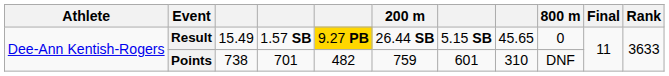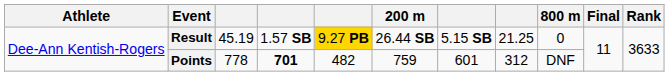 <table class="wikitable" style="font-size:90%">
 <tr>
 <th>Athlete</th>
 <th>Event</th>
 <th></th>
 <th></th>
 <th></th>
 <th>200 m</th>
 <th></th>
 <th></th>
 <th>800 m</th>
 <th>Final</th>
 <th>Rank</th>
 </tr>
 <tr align=center>
 <td rowspan=2 align=left><a href='#'>Dee-Ann Kentish-Rogers</a></td>
 <th style="font-size:95%">Result</th>
-<td>15.49</td>
+<td>45.19</td>
 <td>1.57 <strong>SB</strong></td>
 <td style="background: gold;">9.27 <strong>PB</strong></td>
 <td>26.44 <strong>SB</strong></td>
 <td>5.15 <strong>SB</strong></td>
-<td>45.65</td>
+<td>21.25</td>
 <td>0</td>
 <td rowspan=2>11</td>
 <td rowspan=2>3633</td>
 </tr>
 <tr align=center>
 <th style="font-size:95%">Points</th>
-<td>738</td>
-<td>701</td>
+<td>778</td>
+<td><strong>701</strong></td>
 <td>482</td>
 <td>759</td>
 <td>601</td>
-<td>310</td>
+<td>312</td>
 <td>DNF</td>
 </tr>
 </table>
